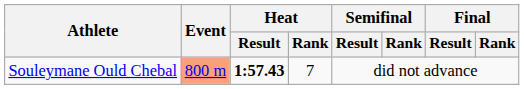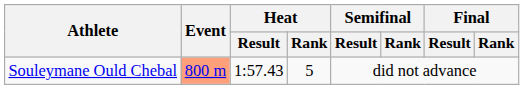 <table class=wikitable style="font-size:90%">
 <tr>
 <th rowspan="2">Athlete</th>
 <th rowspan="2">Event</th>
 <th colspan="2">Heat</th>
 <th colspan="2">Semifinal</th>
 <th colspan="2">Final</th>
 </tr>
 <tr style="font-size:95%">
 <th>Result</th>
 <th>Rank</th>
 <th>Result</th>
 <th>Rank</th>
 <th>Result</th>
 <th>Rank</th>
 </tr>
 <tr align=center>
 <td align=left><a href='#'>Souleymane Ould Chebal</a></td>
 <td align=left style="background: lightsalmon;"><a href='#'>800 m</a></td>
-<td><strong>1:57.43</strong></td>
-<td>7</td>
+<td>1:57.43</td>
+<td>5</td>
 <td colspan=4>did not advance</td>
 </tr>
 </table>
